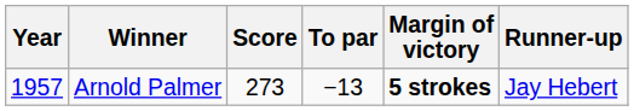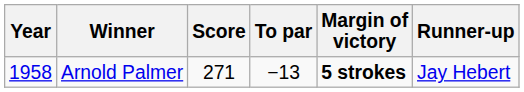 <table class="wikitable" style="font-size:95%">
 <tr>
 <th>Year</th>
 <th>Winner</th>
 <th>Score</th>
 <th>To par</th>
 <th>Margin of<br>victory</th>
 <th>Runner-up</th>
 </tr>
 <tr>
-<td><a href='#'>1957</a></td>
+<td><a href='#'>1958</a></td>
 <td> <a href='#'>Arnold Palmer</a></td>
-<td align=center>273</td>
+<td align=center>271</td>
 <td align=center>−13</td>
 <td><strong>5 strokes</strong></td>
 <td> <a href='#'>Jay Hebert</a></td>
 </tr>
 </table>
